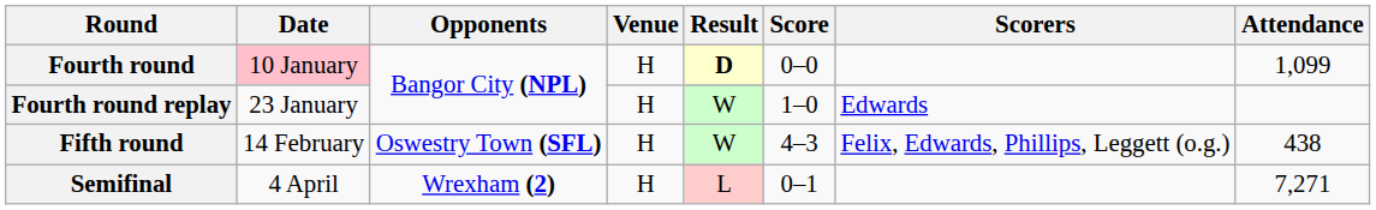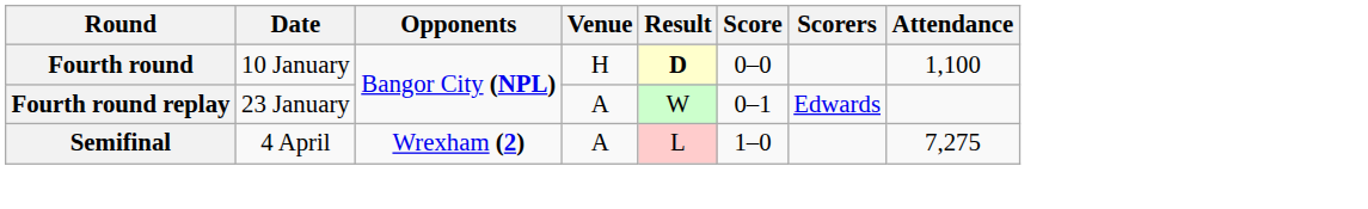 <table class="wikitable" style="text-align:center">
 <tr>
 <th>Round</th>
 <th>Date</th>
 <th>Opponents</th>
 <th>Venue</th>
 <th>Result</th>
 <th>Score</th>
 <th>Scorers</th>
 <th>Attendance</th>
 </tr>
 <tr>
 <th>Fourth round</th>
-<td style="background: pink;">10 January</td>
+<td>10 January</td>
 <td rowspan=2><a href='#'>Bangor City</a> <strong>(<a href='#'>NPL</a>)</strong></td>
 <td>H</td>
 <td style="background-color:#FFFFCC"><strong>D</strong></td>
 <td>0–0</td>
 <td align="left"></td>
-<td>1,099</td>
+<td>1,100</td>
 </tr>
 <tr>
 <th>Fourth round replay</th>
 <td>23 January</td>
-<td>H</td>
+<td>A</td>
 <td style="background-color:#CCFFCC">W</td>
-<td>1–0</td>
+<td>0–1</td>
 <td align="left"><a href='#'>Edwards</a></td>
 <td></td>
-</tr>
-<tr>
-<th>Fifth round</th>
-<td>14 February</td>
-<td><a href='#'>Oswestry Town</a> <strong>(<a href='#'>SFL</a>)</strong></td>
-<td>H</td>
-<td style="background-color:#CCFFCC">W</td>
-<td>4–3</td>
-<td align="left"><a href='#'>Felix</a>, <a href='#'>Edwards</a>, <a href='#'>Phillips</a>, Leggett (o.g.)</td>
-<td>438</td>
 </tr>
 <tr>
 <th>Semifinal</th>
 <td>4 April</td>
 <td><a href='#'>Wrexham</a> <strong>(<a href='#'>2</a>)</strong></td>
-<td>H</td>
+<td>A</td>
 <td style="background-color:#FFCCCC">L</td>
-<td>0–1</td>
+<td>1–0</td>
 <td align="left"></td>
-<td>7,271</td>
+<td>7,275</td>
 </tr>
 </table>
